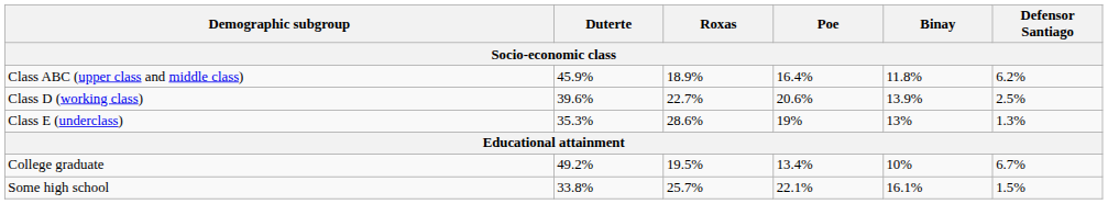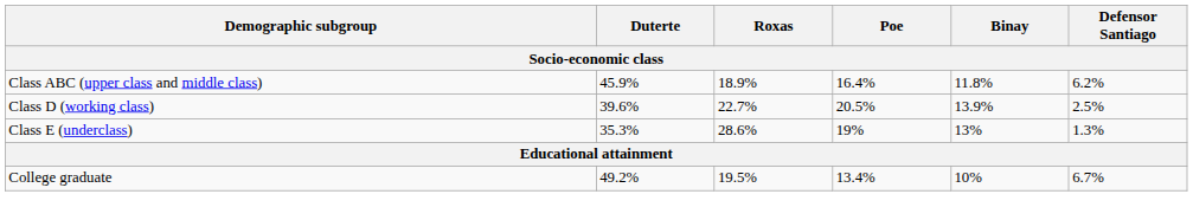 <table class=wikitable>
 <tr>
 <th width=50%>Demographic subgroup</th>
 <th width=10%>Duterte</th>
 <th width=10%>Roxas</th>
 <th width=10%>Poe</th>
 <th width=10%>Binay</th>
 <th width=10%>Defensor Santiago</th>
 </tr>
 <tr>
 <th colspan=6>Socio-economic class</th>
 </tr>
 <tr>
 <td>Class ABC (<a href='#'>upper class</a> and <a href='#'>middle class</a>)</td>
 <td>45.9%</td>
 <td>18.9%</td>
 <td>16.4%</td>
 <td>11.8%</td>
 <td>6.2%</td>
 </tr>
 <tr>
 <td>Class D (<a href='#'>working class</a>)</td>
 <td>39.6%</td>
 <td>22.7%</td>
-<td>20.6%</td>
+<td>20.5%</td>
 <td>13.9%</td>
 <td>2.5%</td>
 </tr>
 <tr>
 <td>Class E (<a href='#'>underclass</a>)</td>
 <td>35.3%</td>
 <td>28.6%</td>
 <td>19%</td>
 <td>13%</td>
 <td>1.3%</td>
 </tr>
 <tr>
 <th colspan=6>Educational attainment</th>
 </tr>
 <tr>
 <td>College graduate</td>
 <td>49.2%</td>
 <td>19.5%</td>
 <td>13.4%</td>
 <td>10%</td>
 <td>6.7%</td>
 </tr>
-<tr>
-<td>Some high school</td>
-<td>33.8%</td>
-<td>25.7%</td>
-<td>22.1%</td>
-<td>16.1%</td>
-<td>1.5%</td>
-</tr>
 </table>
